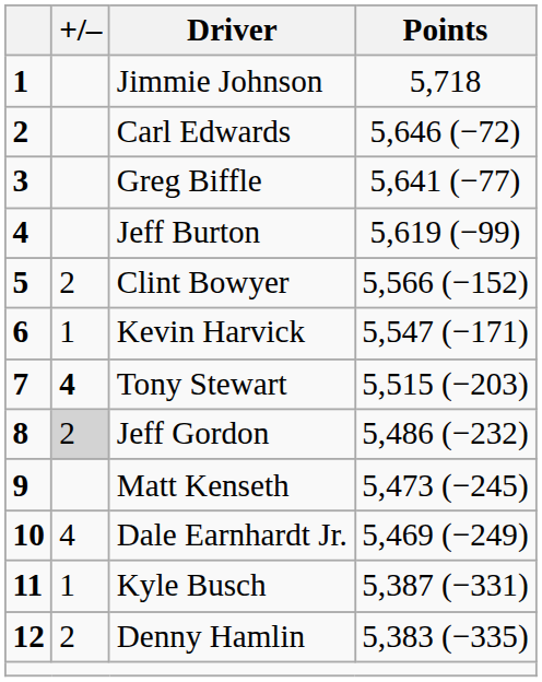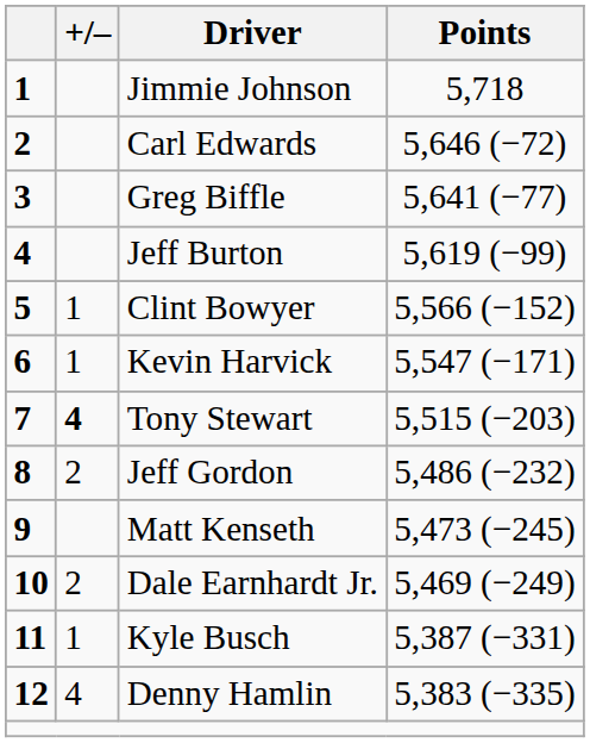 <table class="wikitable">
 <tr>
 <th scope="col"></th>
 <th scope="col">+/–</th>
 <th scope="col">Driver</th>
 <th scope="col">Points</th>
 </tr>
 <tr>
 <td scope="row"><strong>1</strong></td>
 <td align="left"></td>
 <td>Jimmie Johnson</td>
 <td style="text-align:center;">5,718</td>
 </tr>
 <tr>
 <td scope="row"><strong>2</strong></td>
 <td align="left"></td>
 <td>Carl Edwards</td>
 <td style="text-align:center;">5,646 (−72)</td>
 </tr>
 <tr>
 <td scope="row"><strong>3</strong></td>
 <td align="left"></td>
 <td>Greg Biffle</td>
 <td style="text-align:center;">5,641 (−77)</td>
 </tr>
 <tr>
 <td scope="row"><strong>4</strong></td>
 <td align="left"></td>
 <td>Jeff Burton</td>
 <td style="text-align:center;">5,619 (−99)</td>
 </tr>
 <tr>
 <td scope="row"><strong>5</strong></td>
-<td align="left"> 2</td>
+<td align="left"> 1</td>
 <td>Clint Bowyer</td>
 <td style="text-align:center;">5,566 (−152)</td>
 </tr>
 <tr>
 <td scope="row"><strong>6</strong></td>
 <td align="left"> 1</td>
 <td>Kevin Harvick</td>
 <td style="text-align:center;">5,547 (−171)</td>
 </tr>
 <tr>
 <td scope="row"><strong>7</strong></td>
 <td align="left"><strong> 4</strong></td>
 <td>Tony Stewart</td>
 <td style="text-align:center;">5,515 (−203)</td>
 </tr>
 <tr>
 <td scope="row"><strong>8</strong></td>
-<td align="left" style="background: lightgrey;"> 2</td>
+<td align="left"> 2</td>
 <td>Jeff Gordon</td>
 <td style="text-align:center;">5,486 (−232)</td>
 </tr>
 <tr>
 <td scope="row"><strong>9</strong></td>
 <td align="left"></td>
 <td>Matt Kenseth</td>
 <td style="text-align:center;">5,473 (−245)</td>
 </tr>
 <tr>
 <td scope="row"><strong>10</strong></td>
-<td align="left"> 4</td>
+<td align="left"> 2</td>
 <td>Dale Earnhardt Jr.</td>
 <td style="text-align:center;">5,469 (−249)</td>
 </tr>
 <tr>
 <td scope="row"><strong>11</strong></td>
 <td align="left"> 1</td>
 <td>Kyle Busch</td>
 <td style="text-align:center;">5,387 (−331)</td>
 </tr>
 <tr>
 <td scope="row"><strong>12</strong></td>
-<td align="left"> 2</td>
+<td align="left"> 4</td>
 <td>Denny Hamlin</td>
 <td style="text-align:center;">5,383 (−335)</td>
 </tr>
 <tr class="sortbottom">
 <td colspan="9"></td>
 </tr>
 </table>
